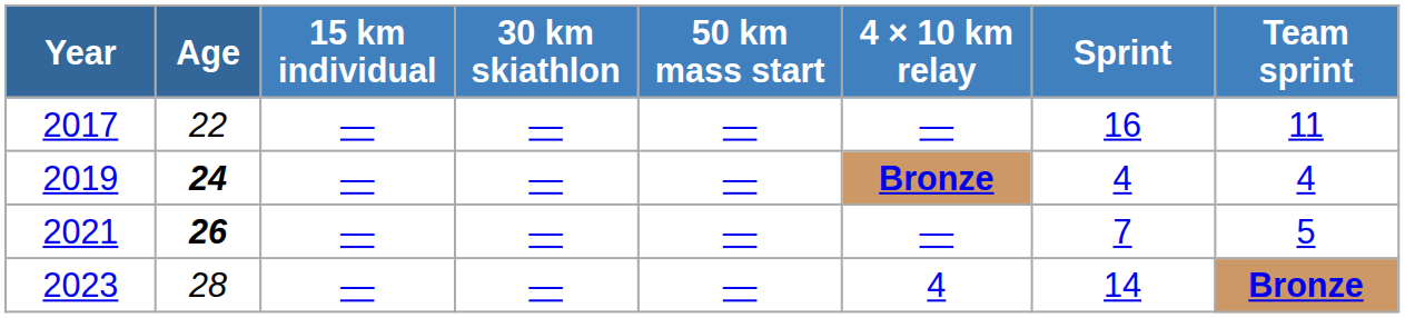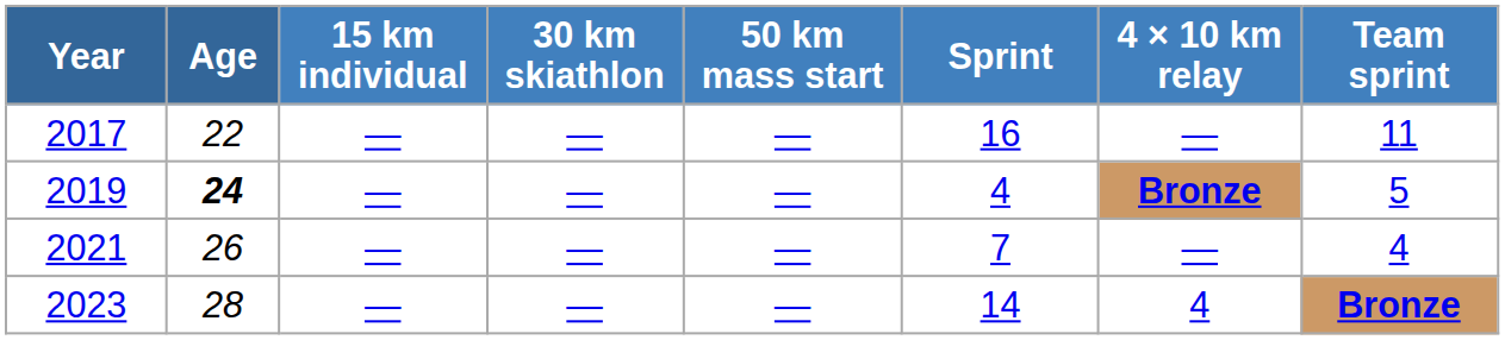 <table class="wikitable" style="font-size:95%; text-align:center; border:grey solid 1px; border-collapse:collapse; background:#ffffff;">
 <tr>
 <th style="background-color:#369; color:white; width:60px;"> Year </th>
 <th style="background-color:#369; color:white; width:40px;"> Age </th>
 <th style="background-color:#4180be; color:white; width:75px;"> 15 km <br> individual </th>
 <th style="background-color:#4180be; color:white; width:75px;"> 30 km <br> skiathlon </th>
 <th style="background-color:#4180be; color:white; width:75px;"> 50 km <br> mass start </th>
+<th style="background-color:#4180be; color:white; width:75px;"> Sprint </th>
 <th style="background-color:#4180be; color:white; width:75px;"> 4 × 10 km <br> relay </th>
-<th style="background-color:#4180be; color:white; width:75px;"> Sprint </th>
 <th style="background-color:#4180be; color:white; width:75px;"> Team <br> sprint </th>
 </tr>
 <tr>
 <td><a href='#'>2017</a></td>
 <td><em>22</em></td>
 <td><a href='#'>—</a></td>
 <td><a href='#'>—</a></td>
 <td><a href='#'>—</a></td>
+<td><a href='#'>16</a></td>
 <td><a href='#'>—</a></td>
-<td><a href='#'>16</a></td>
 <td><a href='#'>11</a></td>
 </tr>
 <tr>
 <td><a href='#'>2019</a></td>
 <td><strong><em>24</em></strong></td>
 <td><a href='#'>—</a></td>
 <td><a href='#'>—</a></td>
 <td><a href='#'>—</a></td>
+<td><a href='#'>4</a></td>
 <td bgcolor=cc9966><a href='#'><strong>Bronze</strong></a></td>
-<td><a href='#'>4</a></td>
-<td><a href='#'>4</a></td>
+<td><a href='#'>5</a></td>
 </tr>
 <tr>
 <td><a href='#'>2021</a></td>
-<td><strong><em>26</em></strong></td>
-<td><a href='#'>—</a></td>
+<td><em>26</em></td>
 <td><a href='#'>—</a></td>
 <td><a href='#'>—</a></td>
 <td><a href='#'>—</a></td>
 <td><a href='#'>7</a></td>
-<td><a href='#'>5</a></td>
+<td><a href='#'>—</a></td>
+<td><a href='#'>4</a></td>
 </tr>
 <tr>
 <td><a href='#'>2023</a></td>
 <td><em>28</em></td>
 <td><a href='#'>—</a></td>
 <td><a href='#'>—</a></td>
 <td><a href='#'>—</a></td>
+<td><a href='#'>14</a></td>
 <td><a href='#'>4</a></td>
-<td><a href='#'>14</a></td>
 <td bgcolor=cc9966><a href='#'><strong>Bronze</strong></a></td>
 </tr>
 </table>
